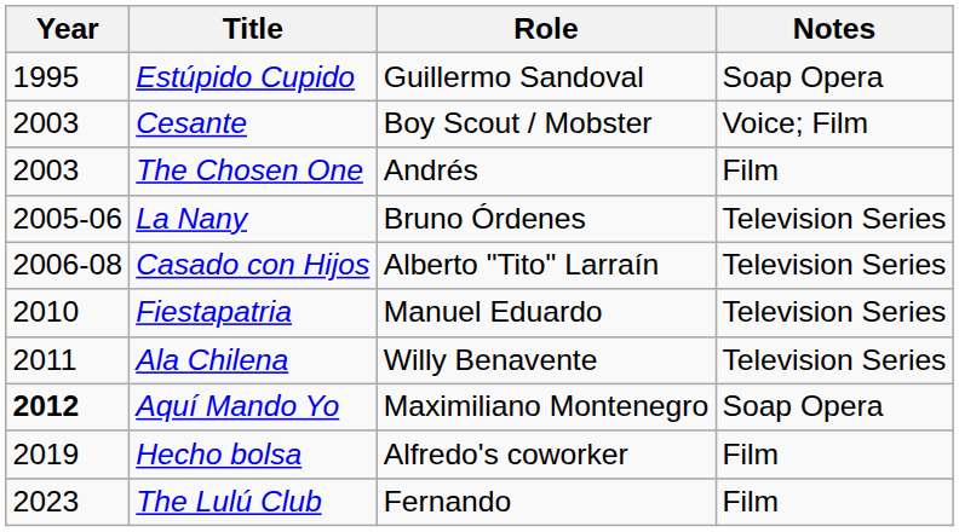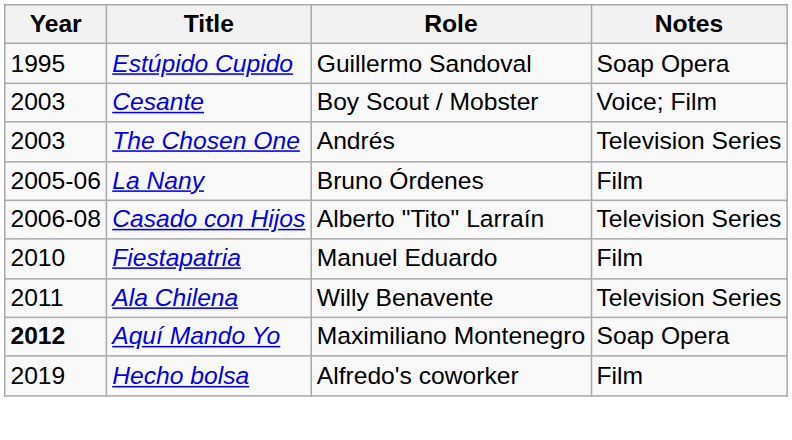 <table class="wikitable sortable">
 <tr>
 <th>Year</th>
 <th>Title</th>
 <th>Role</th>
 <th class="unsortable">Notes</th>
 </tr>
 <tr>
 <td>1995</td>
 <td><em><a href='#'>Estúpido Cupido</a></em></td>
 <td>Guillermo Sandoval</td>
 <td>Soap Opera</td>
 </tr>
 <tr>
 <td>2003</td>
 <td><em><a href='#'>Cesante</a></em></td>
 <td>Boy Scout / Mobster</td>
 <td>Voice; Film</td>
 </tr>
 <tr>
 <td>2003</td>
 <td><em><a href='#'>The Chosen One</a></em></td>
 <td>Andrés</td>
-<td>Film</td>
+<td>Television Series</td>
 </tr>
 <tr>
 <td>2005-06</td>
 <td><em><a href='#'>La Nany</a></em></td>
 <td>Bruno Órdenes</td>
-<td>Television Series</td>
+<td>Film</td>
 </tr>
 <tr>
 <td>2006-08</td>
 <td><em><a href='#'>Casado con Hijos</a></em></td>
 <td>Alberto "Tito" Larraín</td>
 <td>Television Series</td>
 </tr>
 <tr>
 <td>2010</td>
 <td><em><a href='#'>Fiestapatria</a></em></td>
 <td>Manuel Eduardo</td>
-<td>Television Series</td>
+<td>Film</td>
 </tr>
 <tr>
 <td>2011</td>
 <td><em><a href='#'>Ala Chilena</a></em></td>
 <td>Willy Benavente</td>
 <td>Television Series</td>
 </tr>
 <tr>
 <td><strong>2012</strong></td>
 <td><em><a href='#'>Aquí Mando Yo</a></em></td>
 <td>Maximiliano Montenegro</td>
 <td>Soap Opera</td>
 </tr>
 <tr>
 <td>2019</td>
 <td><em><a href='#'>Hecho bolsa</a></em></td>
 <td>Alfredo's coworker</td>
 <td>Film</td>
 </tr>
-<tr>
-<td>2023</td>
-<td><em><a href='#'>The Lulú Club</a></em></td>
-<td>Fernando</td>
-<td>Film</td>
-</tr>
 </table>
